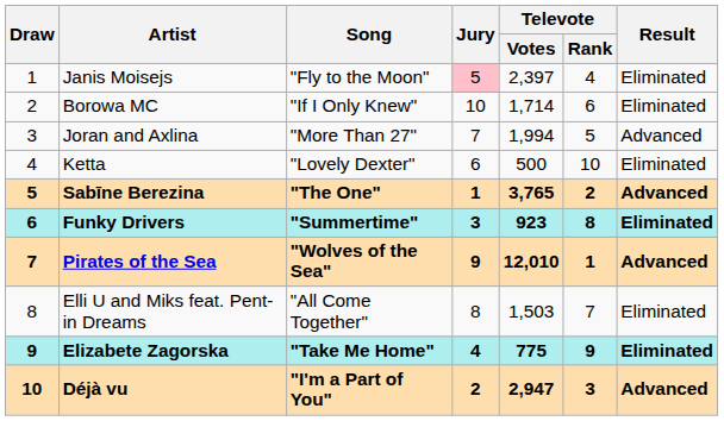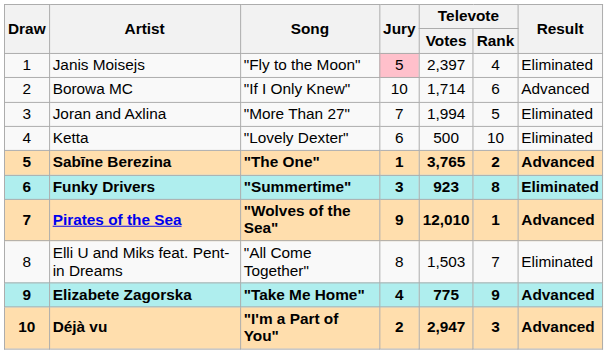 <table class="sortable wikitable" style="margin: 1em auto 1em auto; text-align:center">
 <tr>
 <th rowspan="2">Draw</th>
 <th rowspan="2">Artist</th>
 <th rowspan="2">Song</th>
 <th rowspan="2">Jury</th>
 <th colspan="2">Televote</th>
 <th rowspan="2">Result</th>
 </tr>
 <tr>
 <th>Votes</th>
 <th>Rank</th>
 </tr>
 <tr>
 <td>1</td>
 <td align="left">Janis Moisejs</td>
 <td align="left">"Fly to the Moon"</td>
 <td style="background: pink;">5</td>
 <td>2,397</td>
 <td>4</td>
 <td align="left">Eliminated</td>
 </tr>
 <tr>
 <td>2</td>
 <td align="left">Borowa MC</td>
 <td align="left">"If I Only Knew"</td>
 <td>10</td>
 <td>1,714</td>
 <td>6</td>
-<td align="left">Eliminated</td>
+<td align="left">Advanced</td>
 </tr>
 <tr>
 <td>3</td>
 <td align="left">Joran and Axlina</td>
 <td align="left">"More Than 27"</td>
 <td>7</td>
 <td>1,994</td>
 <td>5</td>
-<td align="left">Advanced</td>
+<td align="left">Eliminated</td>
 </tr>
 <tr>
 <td>4</td>
 <td align="left">Ketta</td>
 <td align="left">"Lovely Dexter"</td>
 <td>6</td>
 <td>500</td>
 <td>10</td>
 <td align="left">Eliminated</td>
 </tr>
 <tr style="font-weight:bold; background:navajowhite;">
 <td>5</td>
 <td align="left">Sabīne Berezina</td>
 <td align="left">"The One"</td>
 <td>1</td>
 <td>3,765</td>
 <td>2</td>
 <td align="left">Advanced</td>
 </tr>
 <tr style="font-weight:bold; background:paleturquoise;">
 <td>6</td>
 <td align="left">Funky Drivers</td>
 <td align="left">"Summertime"</td>
 <td>3</td>
 <td>923</td>
 <td>8</td>
 <td align="left">Eliminated</td>
 </tr>
 <tr style="font-weight:bold; background:navajowhite;">
 <td>7</td>
 <td align="left"><a href='#'>Pirates of the Sea</a></td>
 <td align="left">"Wolves of the Sea"</td>
 <td>9</td>
 <td>12,010</td>
 <td>1</td>
 <td align="left">Advanced</td>
 </tr>
 <tr>
 <td>8</td>
 <td align="left">Elli U and Miks feat. Pent-in Dreams</td>
 <td align="left">"All Come Together"</td>
 <td>8</td>
 <td>1,503</td>
 <td>7</td>
 <td align="left">Eliminated</td>
 </tr>
 <tr style="font-weight:bold; background:paleturquoise;">
 <td>9</td>
 <td align="left">Elizabete Zagorska</td>
 <td align="left">"Take Me Home"</td>
 <td>4</td>
 <td>775</td>
 <td>9</td>
-<td align="left">Eliminated</td>
+<td align="left">Advanced</td>
 </tr>
 <tr style="font-weight:bold; background:navajowhite;">
 <td>10</td>
 <td align="left">Déjà vu</td>
 <td align="left">"I'm a Part of You"</td>
 <td>2</td>
 <td>2,947</td>
 <td>3</td>
 <td align="left">Advanced</td>
 </tr>
 </table>
